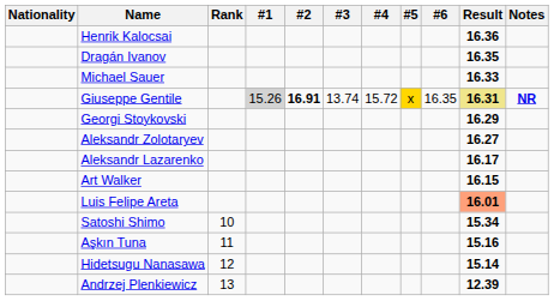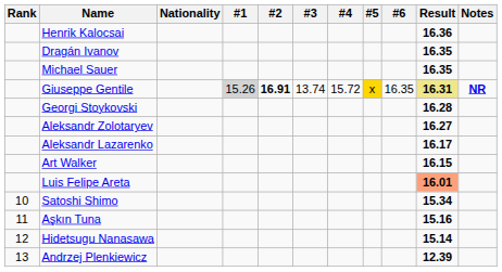 <table class="wikitable sortable" style="text-align:center">
 <tr>
+<th>Rank</th>
+<th>Name</th>
 <th>Nationality</th>
-<th>Name</th>
-<th>Rank</th>
 <th>#1</th>
 <th>#2</th>
 <th>#3</th>
 <th>#4</th>
 <th>#5</th>
 <th>#6</th>
 <th>Result</th>
 <th>Notes</th>
 </tr>
 <tr>
+<td></td>
+<td align=left><a href='#'>Henrik Kalocsai</a></td>
 <td align=left></td>
-<td align=left><a href='#'>Henrik Kalocsai</a></td>
-<td></td>
 <td></td>
 <td></td>
 <td></td>
 <td></td>
 <td></td>
 <td></td>
 <td><strong>16.36</strong></td>
 <td></td>
 </tr>
 <tr>
+<td></td>
+<td align=left><a href='#'>Dragán Ivanov</a></td>
 <td align=left></td>
-<td align=left><a href='#'>Dragán Ivanov</a></td>
-<td></td>
 <td></td>
 <td></td>
 <td></td>
 <td></td>
 <td></td>
 <td></td>
 <td><strong>16.35</strong></td>
 <td></td>
 </tr>
 <tr>
+<td></td>
+<td align=left><a href='#'>Michael Sauer</a></td>
 <td align=left></td>
-<td align=left><a href='#'>Michael Sauer</a></td>
 <td></td>
 <td></td>
 <td></td>
 <td></td>
 <td></td>
 <td></td>
-<td></td>
-<td><strong>16.33</strong></td>
+<td><strong>16.35</strong></td>
 <td></td>
 </tr>
 <tr>
+<td></td>
+<td align=left><a href='#'>Giuseppe Gentile</a></td>
 <td align=left></td>
-<td align=left><a href='#'>Giuseppe Gentile</a></td>
-<td></td>
 <td style="background: lightgrey;">15.26</td>
 <td><strong>16.91</strong></td>
 <td>13.74</td>
 <td>15.72</td>
 <td style="background: gold;">x</td>
 <td>16.35</td>
 <td style="background: khaki;"><strong>16.31</strong></td>
 <td><strong><a href='#'>NR</a></strong></td>
 </tr>
 <tr>
+<td></td>
+<td align=left><a href='#'>Georgi Stoykovski</a></td>
 <td align=left></td>
-<td align=left><a href='#'>Georgi Stoykovski</a></td>
 <td></td>
 <td></td>
 <td></td>
 <td></td>
 <td></td>
 <td></td>
-<td></td>
-<td><strong>16.29</strong></td>
+<td><strong>16.28</strong></td>
 <td></td>
 </tr>
 <tr>
+<td></td>
+<td align=left><a href='#'>Aleksandr Zolotaryev</a></td>
 <td align=left></td>
-<td align=left><a href='#'>Aleksandr Zolotaryev</a></td>
-<td></td>
 <td></td>
 <td></td>
 <td></td>
 <td></td>
 <td></td>
 <td></td>
 <td><strong>16.27</strong></td>
 <td></td>
 </tr>
 <tr>
+<td></td>
+<td align=left><a href='#'>Aleksandr Lazarenko</a></td>
 <td align=left></td>
-<td align=left><a href='#'>Aleksandr Lazarenko</a></td>
-<td></td>
 <td></td>
 <td></td>
 <td></td>
 <td></td>
 <td></td>
 <td></td>
 <td><strong>16.17</strong></td>
 <td></td>
 </tr>
 <tr>
+<td></td>
+<td align=left><a href='#'>Art Walker</a></td>
 <td align=left></td>
-<td align=left><a href='#'>Art Walker</a></td>
-<td></td>
 <td></td>
 <td></td>
 <td></td>
 <td></td>
 <td></td>
 <td></td>
 <td><strong>16.15</strong></td>
 <td></td>
 </tr>
 <tr>
+<td></td>
+<td align=left><a href='#'>Luis Felipe Areta</a></td>
 <td align=left></td>
-<td align=left><a href='#'>Luis Felipe Areta</a></td>
-<td></td>
 <td></td>
 <td></td>
 <td></td>
 <td></td>
 <td></td>
 <td></td>
 <td style="background: lightsalmon;"><strong>16.01</strong></td>
 <td></td>
 </tr>
 <tr>
+<td>10</td>
+<td align=left><a href='#'>Satoshi Shimo</a></td>
 <td align=left></td>
-<td align=left><a href='#'>Satoshi Shimo</a></td>
-<td>10</td>
 <td></td>
 <td></td>
 <td></td>
 <td></td>
 <td></td>
 <td></td>
 <td><strong>15.34</strong></td>
 <td></td>
 </tr>
 <tr>
+<td>11</td>
+<td align=left><a href='#'>Aşkın Tuna</a></td>
 <td align=left></td>
-<td align=left><a href='#'>Aşkın Tuna</a></td>
-<td>11</td>
 <td></td>
 <td></td>
 <td></td>
 <td></td>
 <td></td>
 <td></td>
 <td><strong>15.16</strong></td>
 <td></td>
 </tr>
 <tr>
+<td>12</td>
+<td align=left><a href='#'>Hidetsugu Nanasawa</a></td>
 <td align=left></td>
-<td align=left><a href='#'>Hidetsugu Nanasawa</a></td>
-<td>12</td>
 <td></td>
 <td></td>
 <td></td>
 <td></td>
 <td></td>
 <td></td>
 <td><strong>15.14</strong></td>
 <td></td>
 </tr>
 <tr>
+<td>13</td>
+<td align=left><a href='#'>Andrzej Plenkiewicz</a></td>
 <td align=left></td>
-<td align=left><a href='#'>Andrzej Plenkiewicz</a></td>
-<td>13</td>
 <td></td>
 <td></td>
 <td></td>
 <td></td>
 <td></td>
 <td></td>
 <td><strong>12.39</strong></td>
 <td></td>
 </tr>
 </table>
